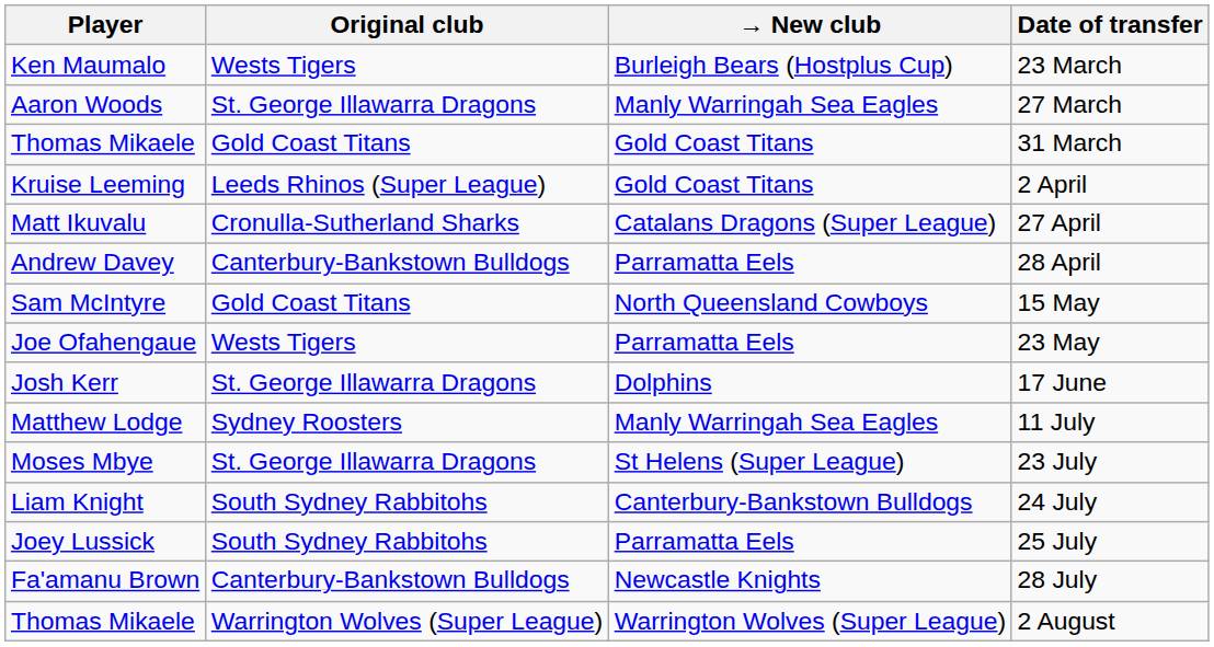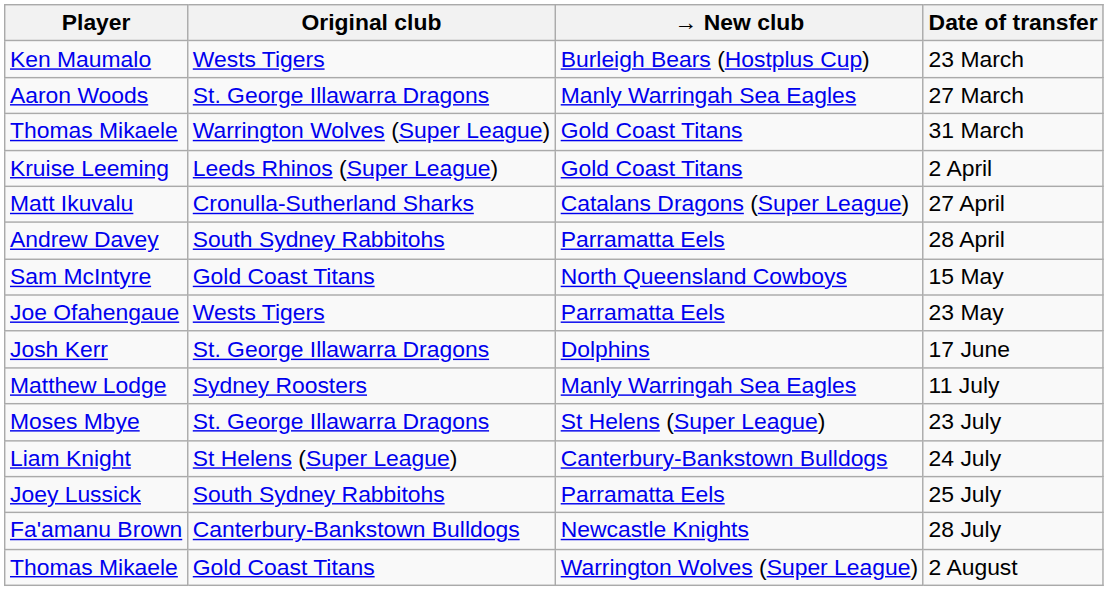 <table class="wikitable sortable">
 <tr>
 <th>Player</th>
 <th>Original club</th>
 <th>→ New club</th>
 <th>Date of transfer</th>
 </tr>
 <tr>
 <td><a href='#'>Ken Maumalo</a></td>
 <td><a href='#'>Wests Tigers</a></td>
 <td><a href='#'>Burleigh Bears</a> (<a href='#'>Hostplus Cup</a>)</td>
 <td>23 March</td>
 </tr>
 <tr>
 <td><a href='#'>Aaron Woods</a></td>
 <td><a href='#'>St. George Illawarra Dragons</a></td>
 <td><a href='#'>Manly Warringah Sea Eagles</a></td>
 <td>27 March</td>
 </tr>
 <tr>
 <td><a href='#'>Thomas Mikaele</a></td>
-<td><a href='#'>Gold Coast Titans</a></td>
+<td><a href='#'>Warrington Wolves</a> (<a href='#'>Super League</a>)</td>
 <td><a href='#'>Gold Coast Titans</a></td>
 <td>31 March</td>
 </tr>
 <tr>
 <td><a href='#'>Kruise Leeming</a></td>
 <td><a href='#'>Leeds Rhinos</a> (<a href='#'>Super League</a>)</td>
 <td><a href='#'>Gold Coast Titans</a></td>
 <td>2 April</td>
 </tr>
 <tr>
 <td><a href='#'>Matt Ikuvalu</a></td>
 <td><a href='#'>Cronulla-Sutherland Sharks</a></td>
 <td><a href='#'>Catalans Dragons</a> (<a href='#'>Super League</a>)</td>
 <td>27 April</td>
 </tr>
 <tr>
 <td><a href='#'>Andrew Davey</a></td>
-<td><a href='#'>Canterbury-Bankstown Bulldogs</a></td>
+<td><a href='#'>South Sydney Rabbitohs</a></td>
 <td><a href='#'>Parramatta Eels</a></td>
 <td>28 April</td>
 </tr>
 <tr>
 <td><a href='#'>Sam McIntyre</a></td>
 <td><a href='#'>Gold Coast Titans</a></td>
 <td><a href='#'>North Queensland Cowboys</a></td>
 <td>15 May</td>
 </tr>
 <tr>
 <td><a href='#'>Joe Ofahengaue</a></td>
 <td><a href='#'>Wests Tigers</a></td>
 <td><a href='#'>Parramatta Eels</a></td>
 <td>23 May</td>
 </tr>
 <tr>
 <td><a href='#'>Josh Kerr</a></td>
 <td><a href='#'>St. George Illawarra Dragons</a></td>
 <td><a href='#'>Dolphins</a></td>
 <td>17 June</td>
 </tr>
 <tr>
 <td><a href='#'>Matthew Lodge</a></td>
 <td><a href='#'>Sydney Roosters</a></td>
 <td><a href='#'>Manly Warringah Sea Eagles</a></td>
 <td>11 July</td>
 </tr>
 <tr>
 <td><a href='#'>Moses Mbye</a></td>
 <td><a href='#'>St. George Illawarra Dragons</a></td>
 <td><a href='#'>St Helens</a> (<a href='#'>Super League</a>)</td>
 <td>23 July</td>
 </tr>
 <tr>
 <td><a href='#'>Liam Knight</a></td>
-<td><a href='#'>South Sydney Rabbitohs</a></td>
+<td><a href='#'>St Helens</a> (<a href='#'>Super League</a>)</td>
 <td><a href='#'>Canterbury-Bankstown Bulldogs</a></td>
 <td>24 July</td>
 </tr>
 <tr>
 <td><a href='#'>Joey Lussick</a></td>
 <td><a href='#'>South Sydney Rabbitohs</a></td>
 <td><a href='#'>Parramatta Eels</a></td>
 <td>25 July</td>
 </tr>
 <tr>
 <td><a href='#'>Fa'amanu Brown</a></td>
 <td><a href='#'>Canterbury-Bankstown Bulldogs</a></td>
 <td><a href='#'>Newcastle Knights</a></td>
 <td>28 July</td>
 </tr>
 <tr>
 <td><a href='#'>Thomas Mikaele</a></td>
-<td><a href='#'>Warrington Wolves</a> (<a href='#'>Super League</a>)</td>
+<td><a href='#'>Gold Coast Titans</a></td>
 <td><a href='#'>Warrington Wolves</a> (<a href='#'>Super League</a>)</td>
 <td>2 August</td>
 </tr>
 </table>
